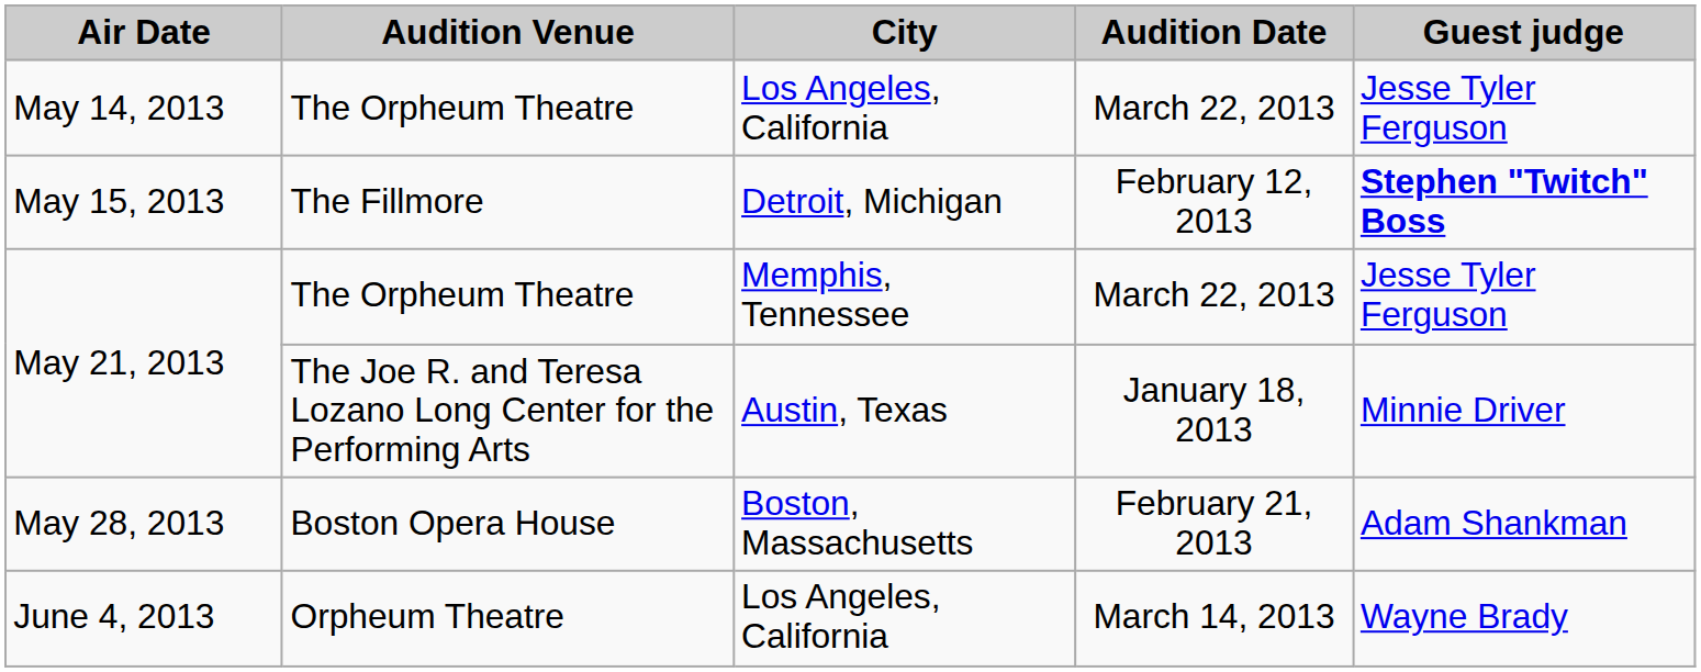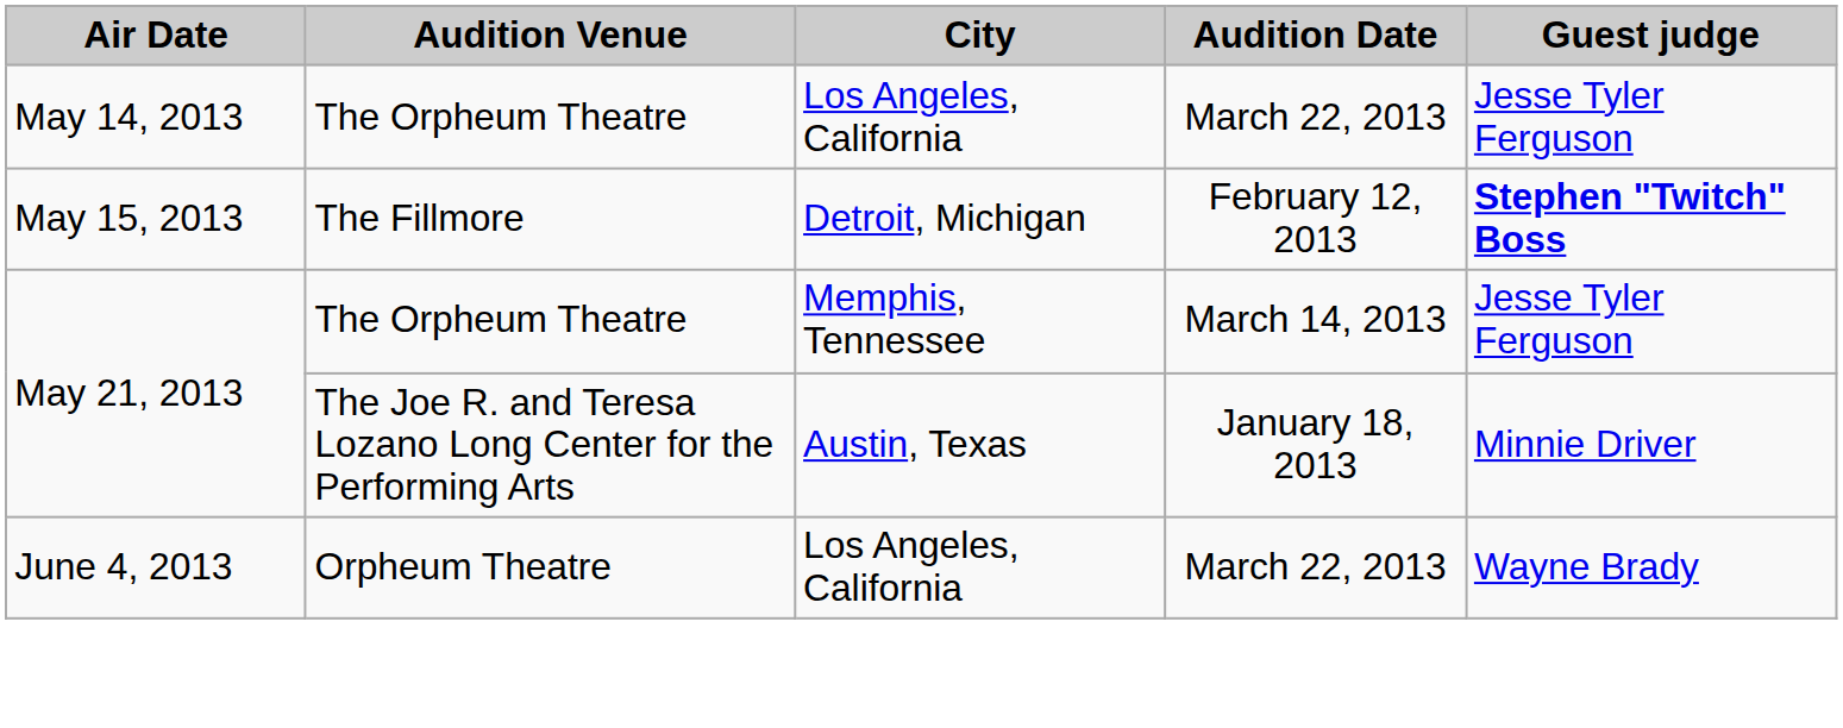 <table class="wikitable">
 <tr style="text-align:center; background:#ccc;">
 <td style="width:120px;"><strong>Air Date</strong></td>
 <td style="width:200px;"><strong>Audition Venue</strong></td>
 <td style="width:150px;"><strong>City</strong></td>
 <td style="width:120px;"><strong>Audition Date</strong></td>
 <td style="width:150px;"><strong>Guest judge</strong></td>
 </tr>
 <tr>
 <td>May 14, 2013</td>
 <td>The Orpheum Theatre</td>
 <td><a href='#'>Los Angeles</a>, California</td>
 <td style="text-align:center;">March 22, 2013</td>
 <td><a href='#'>Jesse Tyler Ferguson</a></td>
 </tr>
 <tr>
 <td>May 15, 2013</td>
 <td>The Fillmore</td>
 <td><a href='#'>Detroit</a>, Michigan</td>
 <td style="text-align:center;">February 12, 2013</td>
 <td><strong><a href='#'>Stephen "Twitch" Boss</a></strong></td>
 </tr>
 <tr>
 <td rowspan="2">May 21, 2013</td>
 <td>The Orpheum Theatre</td>
 <td><a href='#'>Memphis</a>, Tennessee</td>
-<td style="text-align:center;">March 22, 2013</td>
+<td style="text-align:center;">March 14, 2013</td>
 <td><a href='#'>Jesse Tyler Ferguson</a></td>
 </tr>
 <tr>
 <td>The Joe R. and Teresa Lozano Long Center for the Performing Arts</td>
 <td><a href='#'>Austin</a>, Texas</td>
 <td style="text-align:center;">January 18, 2013</td>
 <td><a href='#'>Minnie Driver</a></td>
 </tr>
 <tr>
-<td>May 28, 2013</td>
-<td>Boston Opera House</td>
-<td><a href='#'>Boston</a>, Massachusetts</td>
-<td style="text-align:center;">February 21, 2013</td>
-<td><a href='#'>Adam Shankman</a></td>
-</tr>
-<tr>
 <td>June 4, 2013</td>
 <td>Orpheum Theatre</td>
 <td>Los Angeles, California</td>
-<td style="text-align:center;">March 14, 2013</td>
+<td style="text-align:center;">March 22, 2013</td>
 <td><a href='#'>Wayne Brady</a></td>
 </tr>
 </table>
